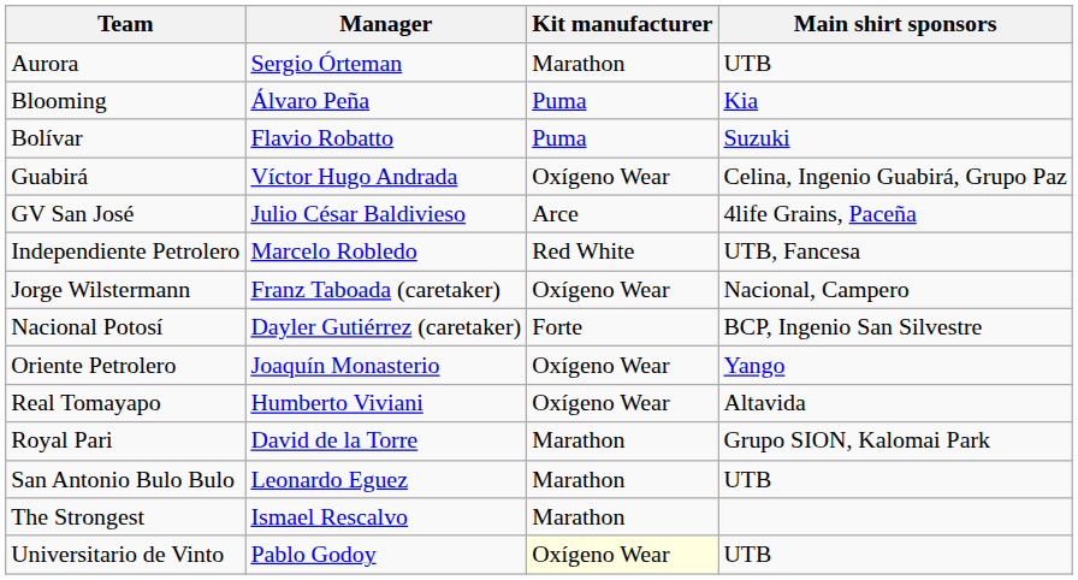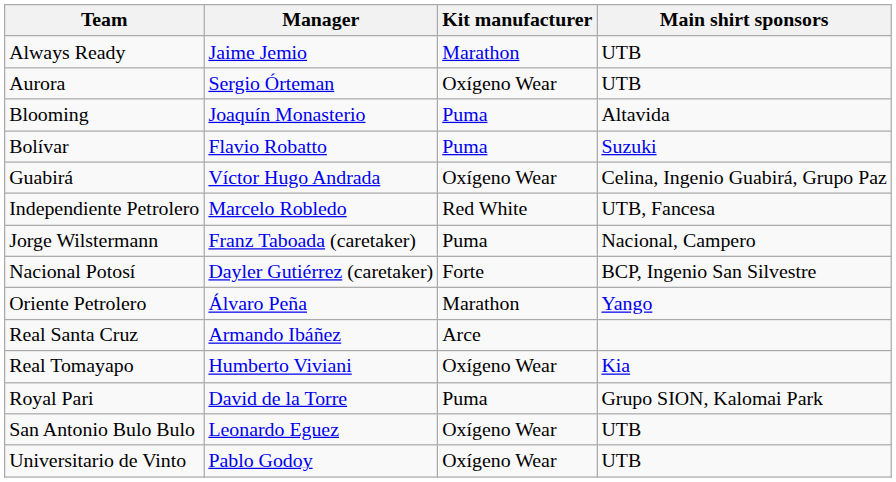 <table class="wikitable sortable" style="text-align: left;">
 <tr>
 <th>Team</th>
 <th>Manager</th>
 <th>Kit manufacturer</th>
 <th>Main shirt sponsors</th>
 </tr>
 <tr>
+<td>Always Ready</td>
+<td> <a href='#'>Jaime Jemio</a></td>
+<td><a href='#'>Marathon</a></td>
+<td>UTB</td>
+</tr>
+<tr>
 <td>Aurora</td>
 <td> <a href='#'>Sergio Órteman</a></td>
-<td>Marathon</td>
+<td>Oxígeno Wear</td>
 <td>UTB</td>
 </tr>
 <tr>
 <td>Blooming</td>
-<td> <a href='#'>Álvaro Peña</a></td>
+<td> <a href='#'>Joaquín Monasterio</a></td>
 <td><a href='#'>Puma</a></td>
-<td><a href='#'>Kia</a></td>
+<td>Altavida</td>
 </tr>
 <tr>
 <td>Bolívar</td>
 <td> <a href='#'>Flavio Robatto</a></td>
 <td><a href='#'>Puma</a></td>
 <td><a href='#'>Suzuki</a></td>
 </tr>
 <tr>
 <td>Guabirá</td>
 <td> <a href='#'>Víctor Hugo Andrada</a></td>
 <td>Oxígeno Wear</td>
 <td>Celina, Ingenio Guabirá, Grupo Paz</td>
 </tr>
 <tr>
-<td>GV San José</td>
-<td> <a href='#'>Julio César Baldivieso</a></td>
-<td>Arce</td>
-<td>4life Grains, <a href='#'>Paceña</a></td>
-</tr>
-<tr>
 <td>Independiente Petrolero</td>
 <td> <a href='#'>Marcelo Robledo</a></td>
 <td>Red White</td>
 <td>UTB, Fancesa</td>
 </tr>
 <tr>
 <td>Jorge Wilstermann</td>
 <td> <a href='#'>Franz Taboada</a> (caretaker)</td>
-<td>Oxígeno Wear</td>
+<td>Puma</td>
 <td>Nacional, Campero</td>
 </tr>
 <tr>
 <td>Nacional Potosí</td>
 <td> <a href='#'>Dayler Gutiérrez</a> (caretaker)</td>
 <td>Forte</td>
 <td>BCP, Ingenio San Silvestre</td>
 </tr>
 <tr>
 <td>Oriente Petrolero</td>
-<td> <a href='#'>Joaquín Monasterio</a></td>
-<td>Oxígeno Wear</td>
+<td> <a href='#'>Álvaro Peña</a></td>
+<td>Marathon</td>
 <td><a href='#'>Yango</a></td>
+</tr>
+<tr>
+<td>Real Santa Cruz</td>
+<td> <a href='#'>Armando Ibáñez</a></td>
+<td>Arce</td>
+<td></td>
 </tr>
 <tr>
 <td>Real Tomayapo</td>
 <td> <a href='#'>Humberto Viviani</a></td>
 <td>Oxígeno Wear</td>
-<td>Altavida</td>
+<td><a href='#'>Kia</a></td>
 </tr>
 <tr>
 <td>Royal Pari</td>
 <td> <a href='#'>David de la Torre</a></td>
-<td>Marathon</td>
+<td>Puma</td>
 <td>Grupo SION, Kalomai Park</td>
 </tr>
 <tr>
 <td>San Antonio Bulo Bulo</td>
 <td> <a href='#'>Leonardo Eguez</a></td>
-<td>Marathon</td>
+<td>Oxígeno Wear</td>
 <td>UTB</td>
-</tr>
-<tr>
-<td>The Strongest</td>
-<td> <a href='#'>Ismael Rescalvo</a></td>
-<td>Marathon</td>
-<td></td>
 </tr>
 <tr>
 <td>Universitario de Vinto</td>
 <td> <a href='#'>Pablo Godoy</a></td>
-<td style="background: lightyellow;">Oxígeno Wear</td>
+<td>Oxígeno Wear</td>
 <td>UTB</td>
 </tr>
 </table>
